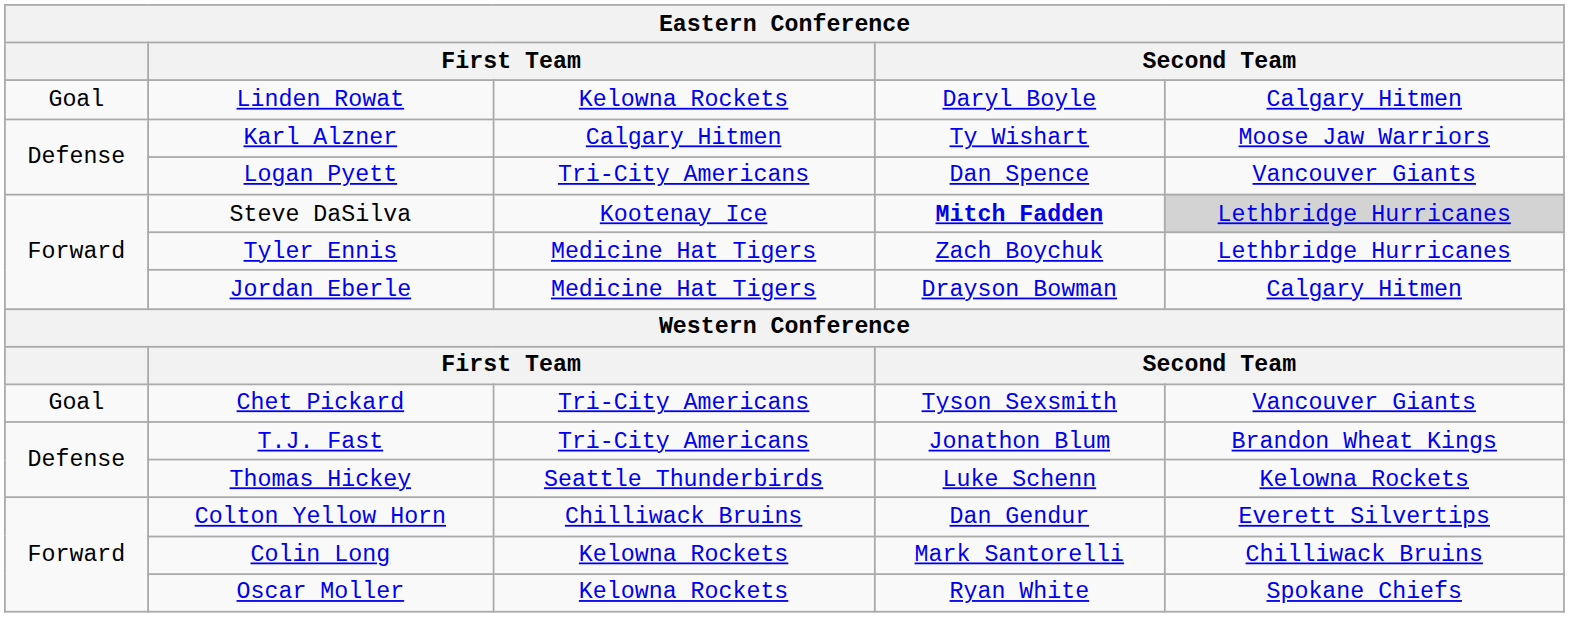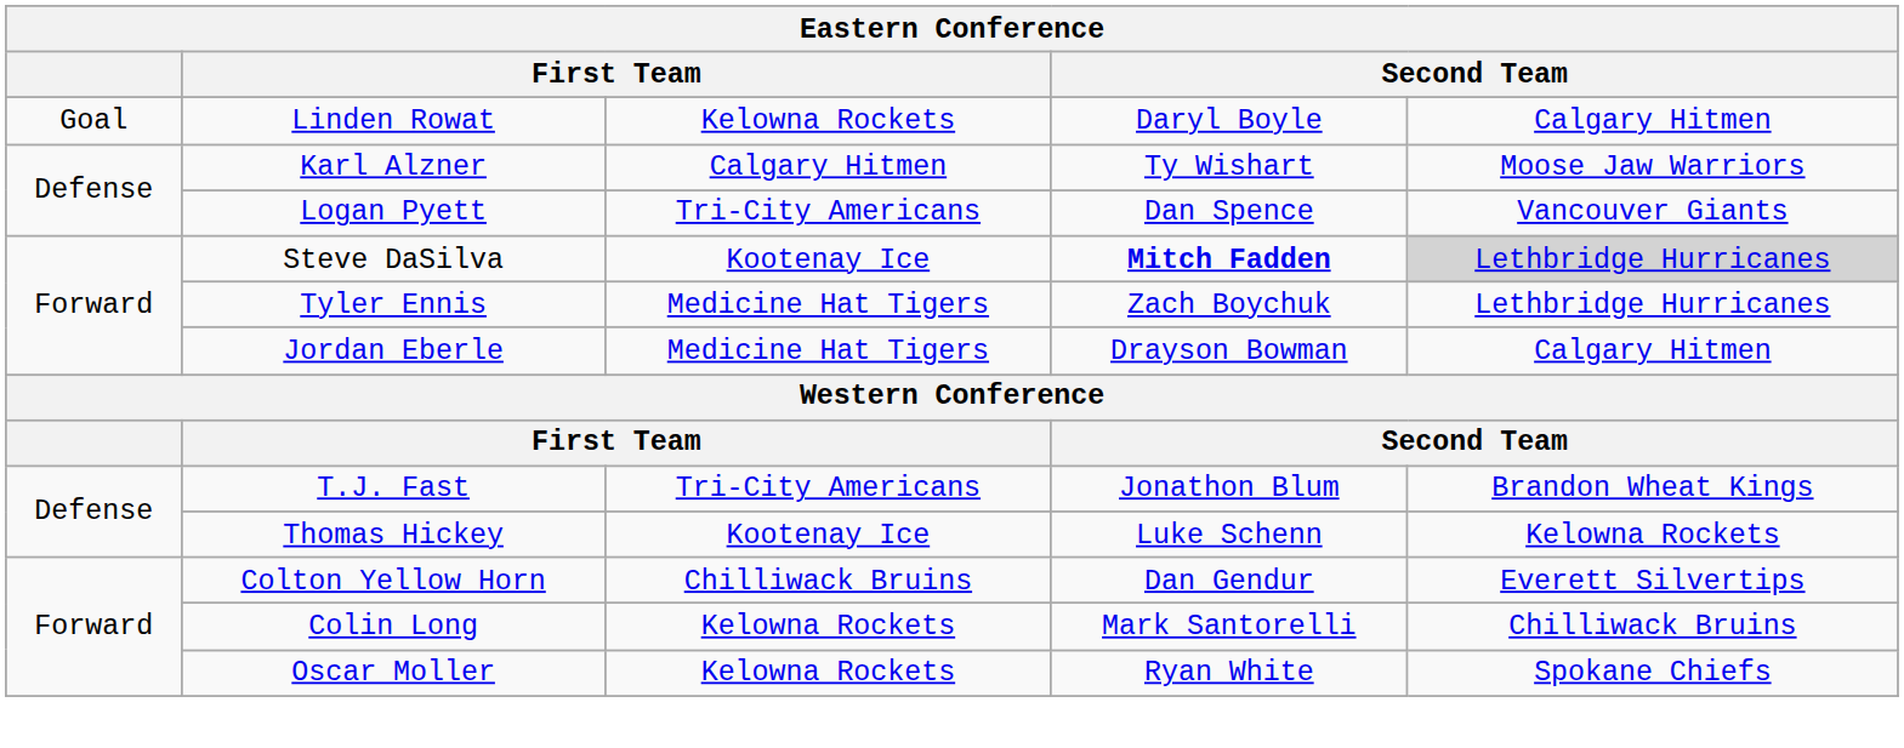 <table class="wikitable" style="text-align:center;" width="69%">
 <tr>
 <th colspan="5">Eastern Conference</th>
 </tr>
 <tr>
 <th></th>
 <th colspan="2">First Team</th>
 <th colspan="2">Second Team</th>
 </tr>
 <tr>
 <td>Goal</td>
 <td><a href='#'>Linden Rowat</a></td>
 <td><a href='#'>Kelowna Rockets</a></td>
 <td><a href='#'>Daryl Boyle</a></td>
 <td><a href='#'>Calgary Hitmen</a></td>
 </tr>
 <tr>
 <td rowspan="2">Defense</td>
 <td><a href='#'>Karl Alzner</a></td>
 <td><a href='#'>Calgary Hitmen</a></td>
 <td><a href='#'>Ty Wishart</a></td>
 <td><a href='#'>Moose Jaw Warriors</a></td>
 </tr>
 <tr>
 <td><a href='#'>Logan Pyett</a></td>
 <td><a href='#'>Tri-City Americans</a></td>
 <td><a href='#'>Dan Spence</a></td>
 <td><a href='#'>Vancouver Giants</a></td>
 </tr>
 <tr>
 <td rowspan="3">Forward</td>
 <td>Steve DaSilva</td>
 <td><a href='#'>Kootenay Ice</a></td>
 <td><strong><a href='#'>Mitch Fadden</a></strong></td>
 <td style="background: lightgrey;"><a href='#'>Lethbridge Hurricanes</a></td>
 </tr>
 <tr>
 <td><a href='#'>Tyler Ennis</a></td>
 <td><a href='#'>Medicine Hat Tigers</a></td>
 <td><a href='#'>Zach Boychuk</a></td>
 <td><a href='#'>Lethbridge Hurricanes</a></td>
 </tr>
 <tr>
 <td><a href='#'>Jordan Eberle</a></td>
 <td><a href='#'>Medicine Hat Tigers</a></td>
 <td><a href='#'>Drayson Bowman</a></td>
 <td><a href='#'>Calgary Hitmen</a></td>
 </tr>
 <tr>
 <th colspan="5">Western Conference</th>
 </tr>
 <tr>
 <th></th>
 <th colspan="2">First Team</th>
 <th colspan="2">Second Team</th>
 </tr>
 <tr>
-<td>Goal</td>
-<td><a href='#'>Chet Pickard</a></td>
-<td><a href='#'>Tri-City Americans</a></td>
-<td><a href='#'>Tyson Sexsmith</a></td>
-<td><a href='#'>Vancouver Giants</a></td>
-</tr>
-<tr>
 <td rowspan="2">Defense</td>
 <td><a href='#'>T.J. Fast</a></td>
 <td><a href='#'>Tri-City Americans</a></td>
 <td><a href='#'>Jonathon Blum</a></td>
 <td><a href='#'>Brandon Wheat Kings</a></td>
 </tr>
 <tr>
 <td><a href='#'>Thomas Hickey</a></td>
-<td><a href='#'>Seattle Thunderbirds</a></td>
+<td><a href='#'>Kootenay Ice</a></td>
 <td><a href='#'>Luke Schenn</a></td>
 <td><a href='#'>Kelowna Rockets</a></td>
 </tr>
 <tr>
 <td rowspan="3">Forward</td>
 <td><a href='#'>Colton Yellow Horn</a></td>
 <td><a href='#'>Chilliwack Bruins</a></td>
 <td><a href='#'>Dan Gendur</a></td>
 <td><a href='#'>Everett Silvertips</a></td>
 </tr>
 <tr>
 <td><a href='#'>Colin Long</a></td>
 <td><a href='#'>Kelowna Rockets</a></td>
 <td><a href='#'>Mark Santorelli</a></td>
 <td><a href='#'>Chilliwack Bruins</a></td>
 </tr>
 <tr>
 <td><a href='#'>Oscar Moller</a></td>
 <td><a href='#'>Kelowna Rockets</a></td>
 <td><a href='#'>Ryan White</a></td>
 <td><a href='#'>Spokane Chiefs</a></td>
 </tr>
 </table>
